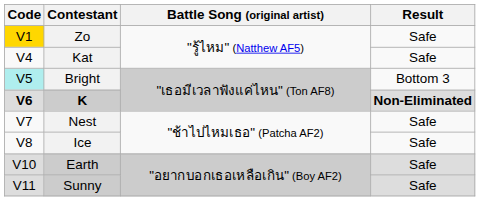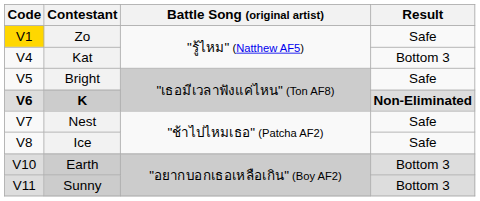 <table class="wikitable" style="text-align:center;">
 <tr>
 <th scope="col">Code</th>
 <th scope="col">Contestant</th>
 <th style="width:290px;" scope="col">Battle Song <small>(original artist)</small></th>
 <th scope="col">Result</th>
 </tr>
 <tr>
 <td style="background: gold;">V1</td>
 <th scope="row" style="font-weight:normal;">Zo</th>
 <td align="center" rowspan="2">"รู้ไหม"<small> (<a href='#'>Natthew AF5</a>)</small></td>
 <td>Safe</td>
 </tr>
 <tr>
 <td>V4</td>
 <th scope="row" style="font-weight:normal;">Kat</th>
-<td>Safe</td>
+<td>Bottom 3</td>
 </tr>
 <tr>
-<td style="background: paleturquoise;">V5</td>
+<td>V5</td>
 <th scope="row" style="font-weight:normal;">Bright</th>
 <td align="center" style="background-color:#CCCCCC" rowspan="2">"เธอมีเวลาฟังแค่ไหน"<small> (Ton AF8)</small></td>
-<td>Bottom 3</td>
+<td>Safe</td>
 </tr>
 <tr style="background:#ddd;">
 <td><strong>V6</strong></td>
 <th scope="row" style="background-color:#CCCCCC; font-weight:normal;"><strong>K</strong></th>
 <td><strong>Non-Eliminated</strong></td>
 </tr>
 <tr>
 <td>V7</td>
 <th scope="row" style="font-weight:normal;">Nest</th>
 <td align="center" rowspan="2">"ช้าไปไหมเธอ"<small> (Patcha AF2)</small></td>
 <td>Safe</td>
 </tr>
 <tr>
 <td>V8</td>
 <th scope="row" style="font-weight:normal;">Ice</th>
 <td>Safe</td>
 </tr>
 <tr style="background:#ddd;">
 <td>V10</td>
 <th scope="row" style="background-color:#CCCCCC; font-weight:normal;">Earth</th>
 <td align="center" style="background-color:#CCCCCC" rowspan="2">"อยากบอกเธอเหลือเกิน"<small> (Boy AF2)</small></td>
-<td>Safe</td>
+<td>Bottom 3</td>
 </tr>
 <tr style="background:#ddd;">
 <td>V11</td>
 <th scope="row" style="background-color:#CCCCCC; font-weight:normal;">Sunny</th>
-<td>Safe</td>
+<td>Bottom 3</td>
 </tr>
 </table>
